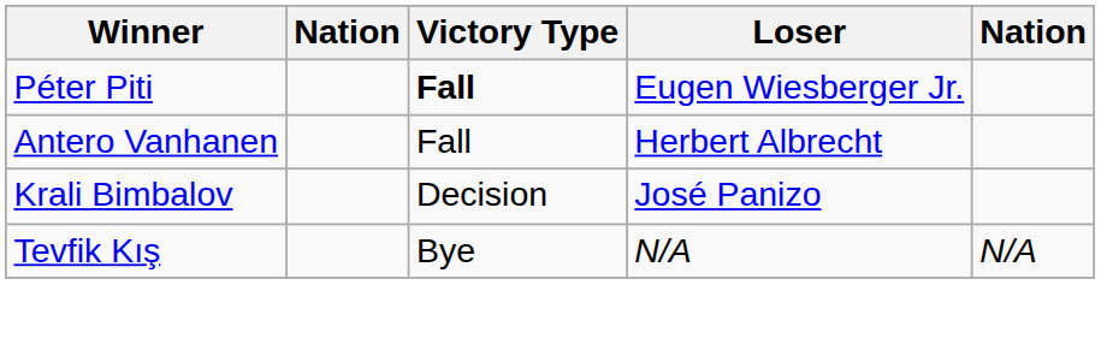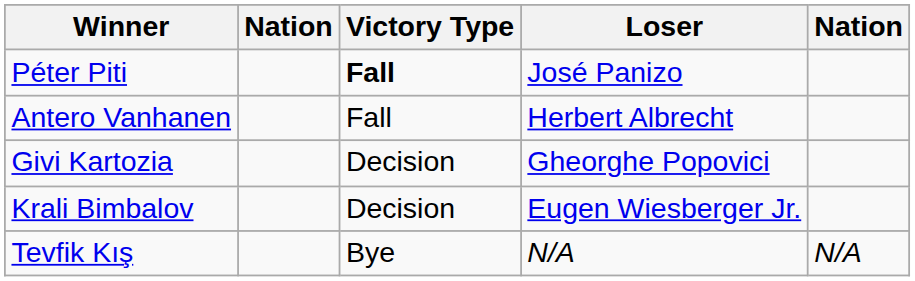 <table class="wikitable sortable" style="text-align:left;">
 <tr>
 <th>Winner</th>
 <th>Nation</th>
 <th>Victory Type</th>
 <th>Loser</th>
 <th>Nation</th>
 </tr>
 <tr>
 <td><a href='#'>Péter Piti</a></td>
 <td></td>
 <td><strong>Fall</strong></td>
-<td><a href='#'>Eugen Wiesberger Jr.</a></td>
+<td><a href='#'>José Panizo</a></td>
 <td></td>
 </tr>
 <tr>
 <td><a href='#'>Antero Vanhanen</a></td>
 <td></td>
 <td>Fall</td>
 <td><a href='#'>Herbert Albrecht</a></td>
 <td></td>
 </tr>
 <tr>
+<td><a href='#'>Givi Kartozia</a></td>
+<td></td>
+<td>Decision</td>
+<td><a href='#'>Gheorghe Popovici</a></td>
+<td></td>
+</tr>
+<tr>
 <td><a href='#'>Krali Bimbalov</a></td>
 <td></td>
 <td>Decision</td>
-<td><a href='#'>José Panizo</a></td>
+<td><a href='#'>Eugen Wiesberger Jr.</a></td>
 <td></td>
 </tr>
 <tr>
 <td><a href='#'>Tevfik Kış</a></td>
 <td></td>
 <td>Bye</td>
 <td><em>N/A</em></td>
 <td><em>N/A</em></td>
 </tr>
 </table>
